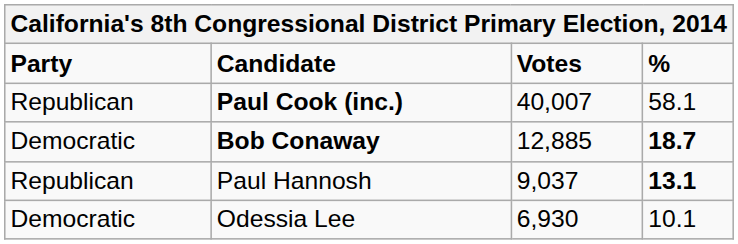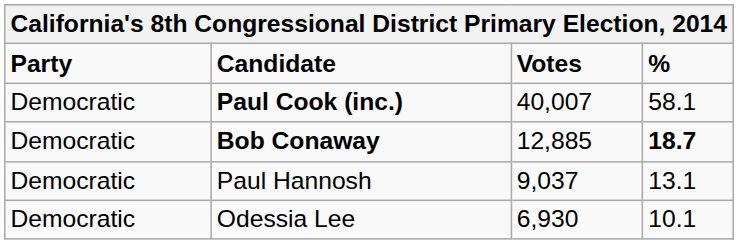 <table class="wikitable">
 <tr>
 <th colspan="4">California's 8th Congressional District Primary Election, 2014</th>
 </tr>
 <tr>
 <td><strong>Party</strong></td>
 <td><strong>Candidate</strong></td>
 <td><strong>Votes</strong></td>
 <td><strong>%</strong></td>
 </tr>
 <tr>
-<td>Republican</td>
+<td>Democratic</td>
 <td><strong>Paul Cook (inc.)</strong></td>
 <td>40,007</td>
 <td>58.1</td>
 </tr>
 <tr>
 <td>Democratic</td>
 <td><strong>Bob Conaway</strong></td>
 <td>12,885</td>
 <td><strong>18.7</strong></td>
 </tr>
 <tr>
-<td>Republican</td>
+<td>Democratic</td>
 <td>Paul Hannosh</td>
 <td>9,037</td>
-<td><strong>13.1</strong></td>
+<td>13.1</td>
 </tr>
 <tr>
 <td>Democratic</td>
 <td>Odessia Lee</td>
 <td>6,930</td>
 <td>10.1</td>
 </tr>
 </table>
